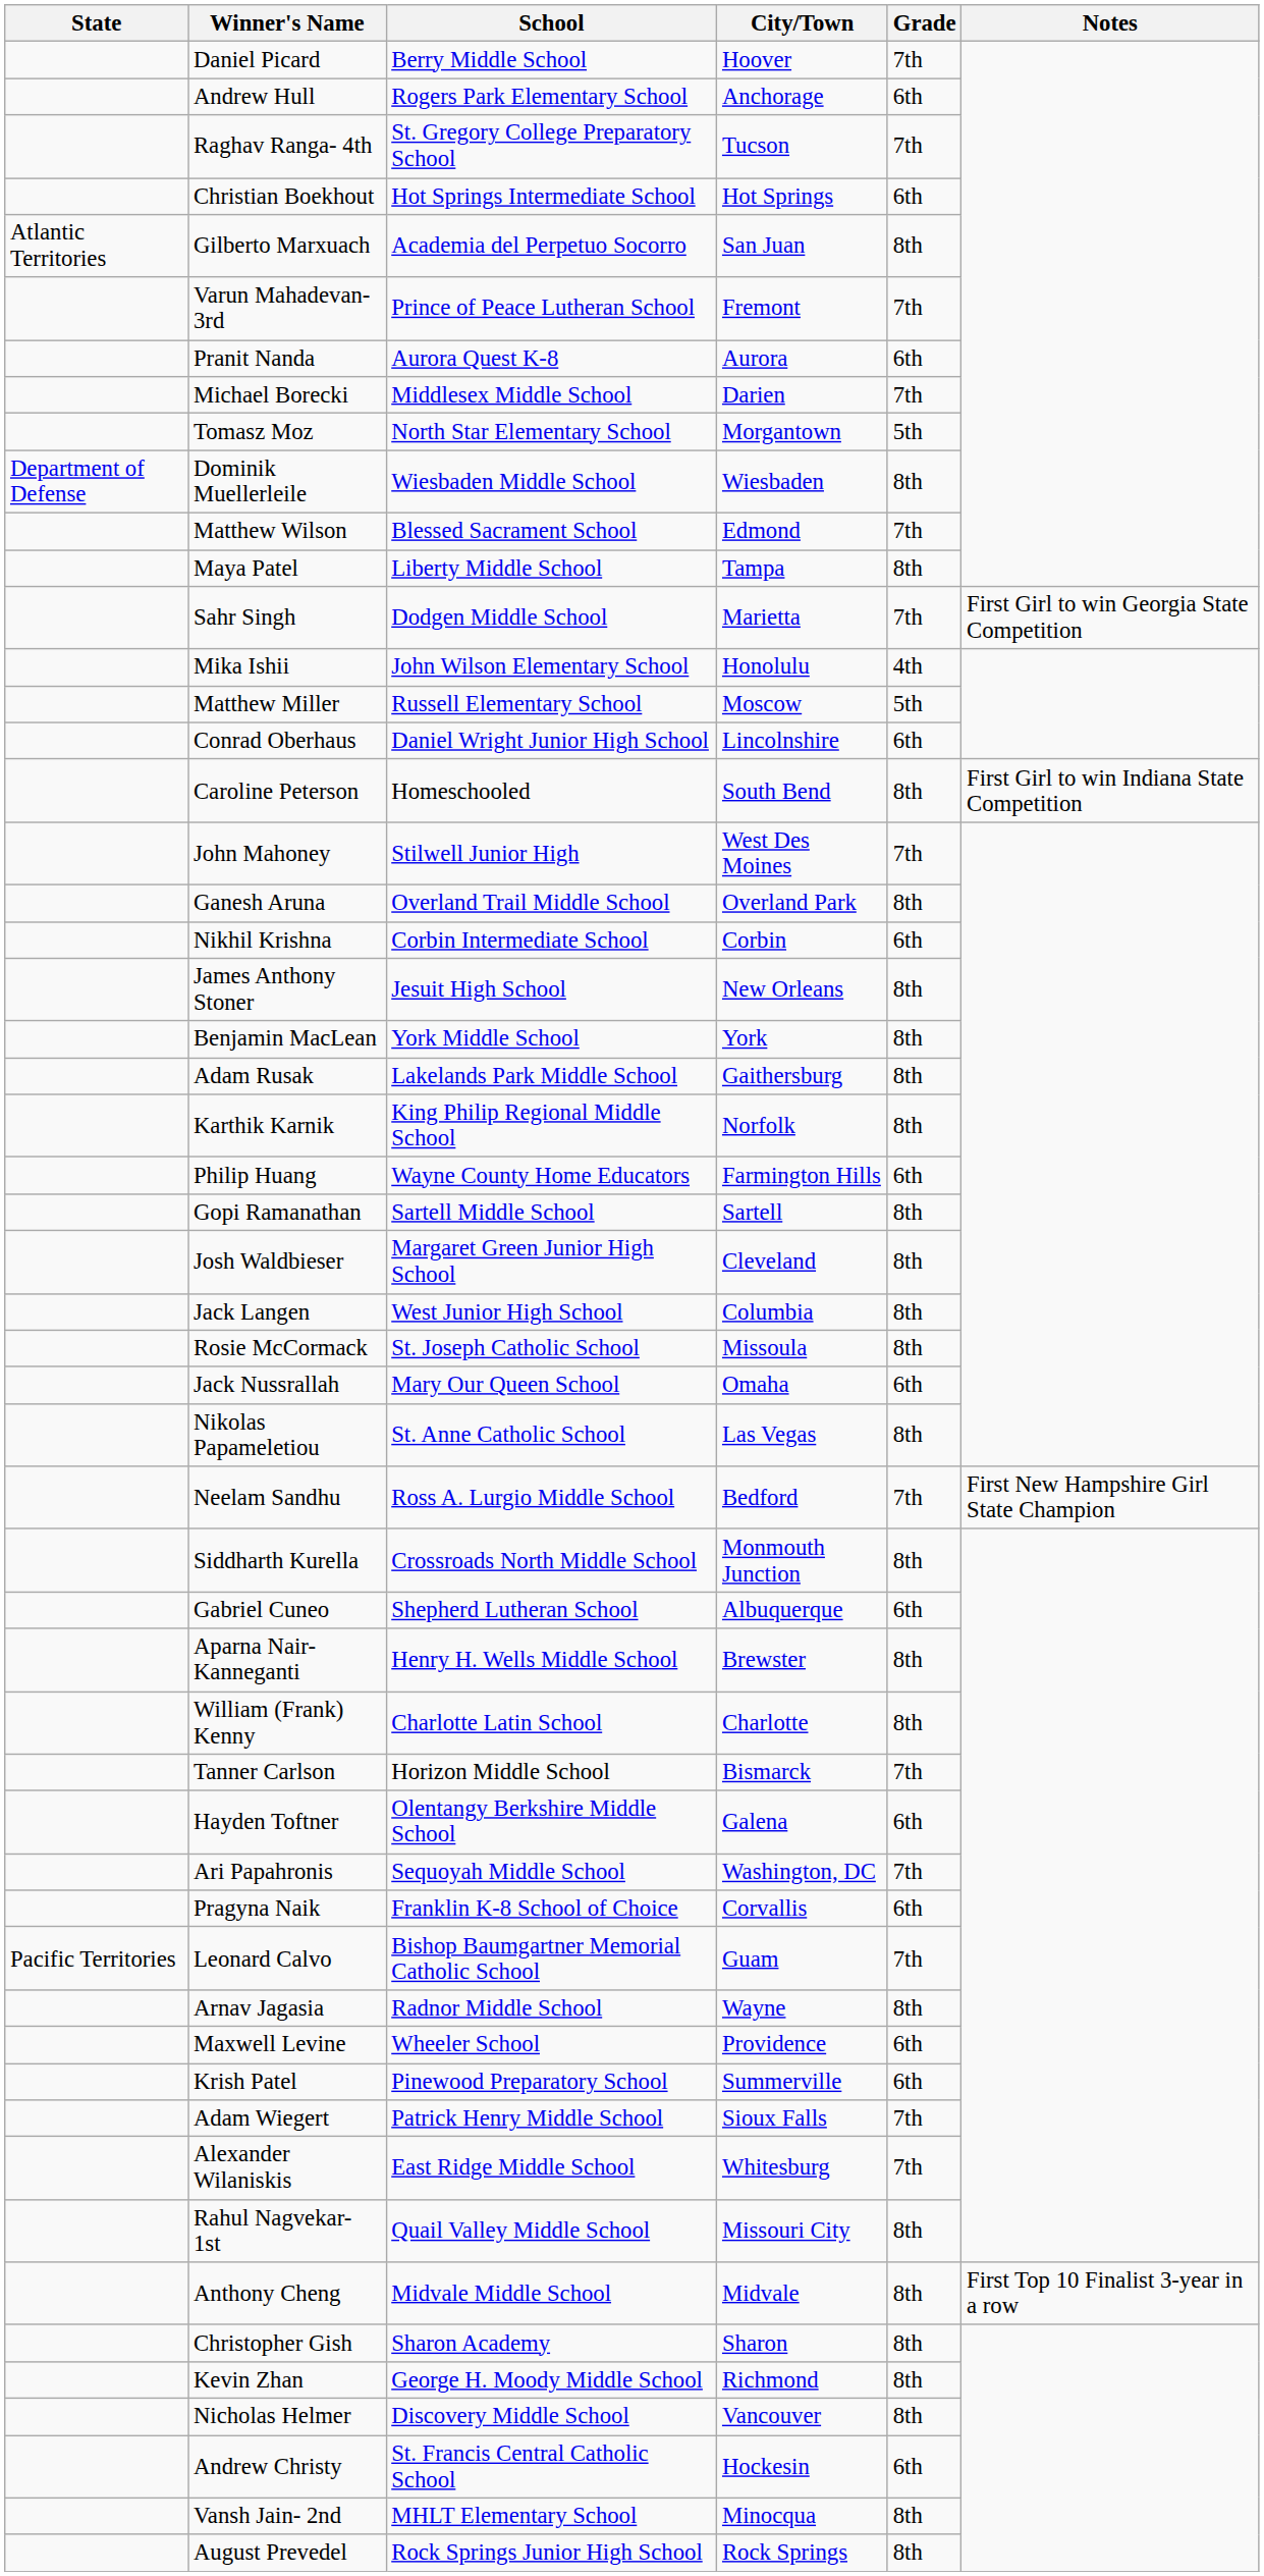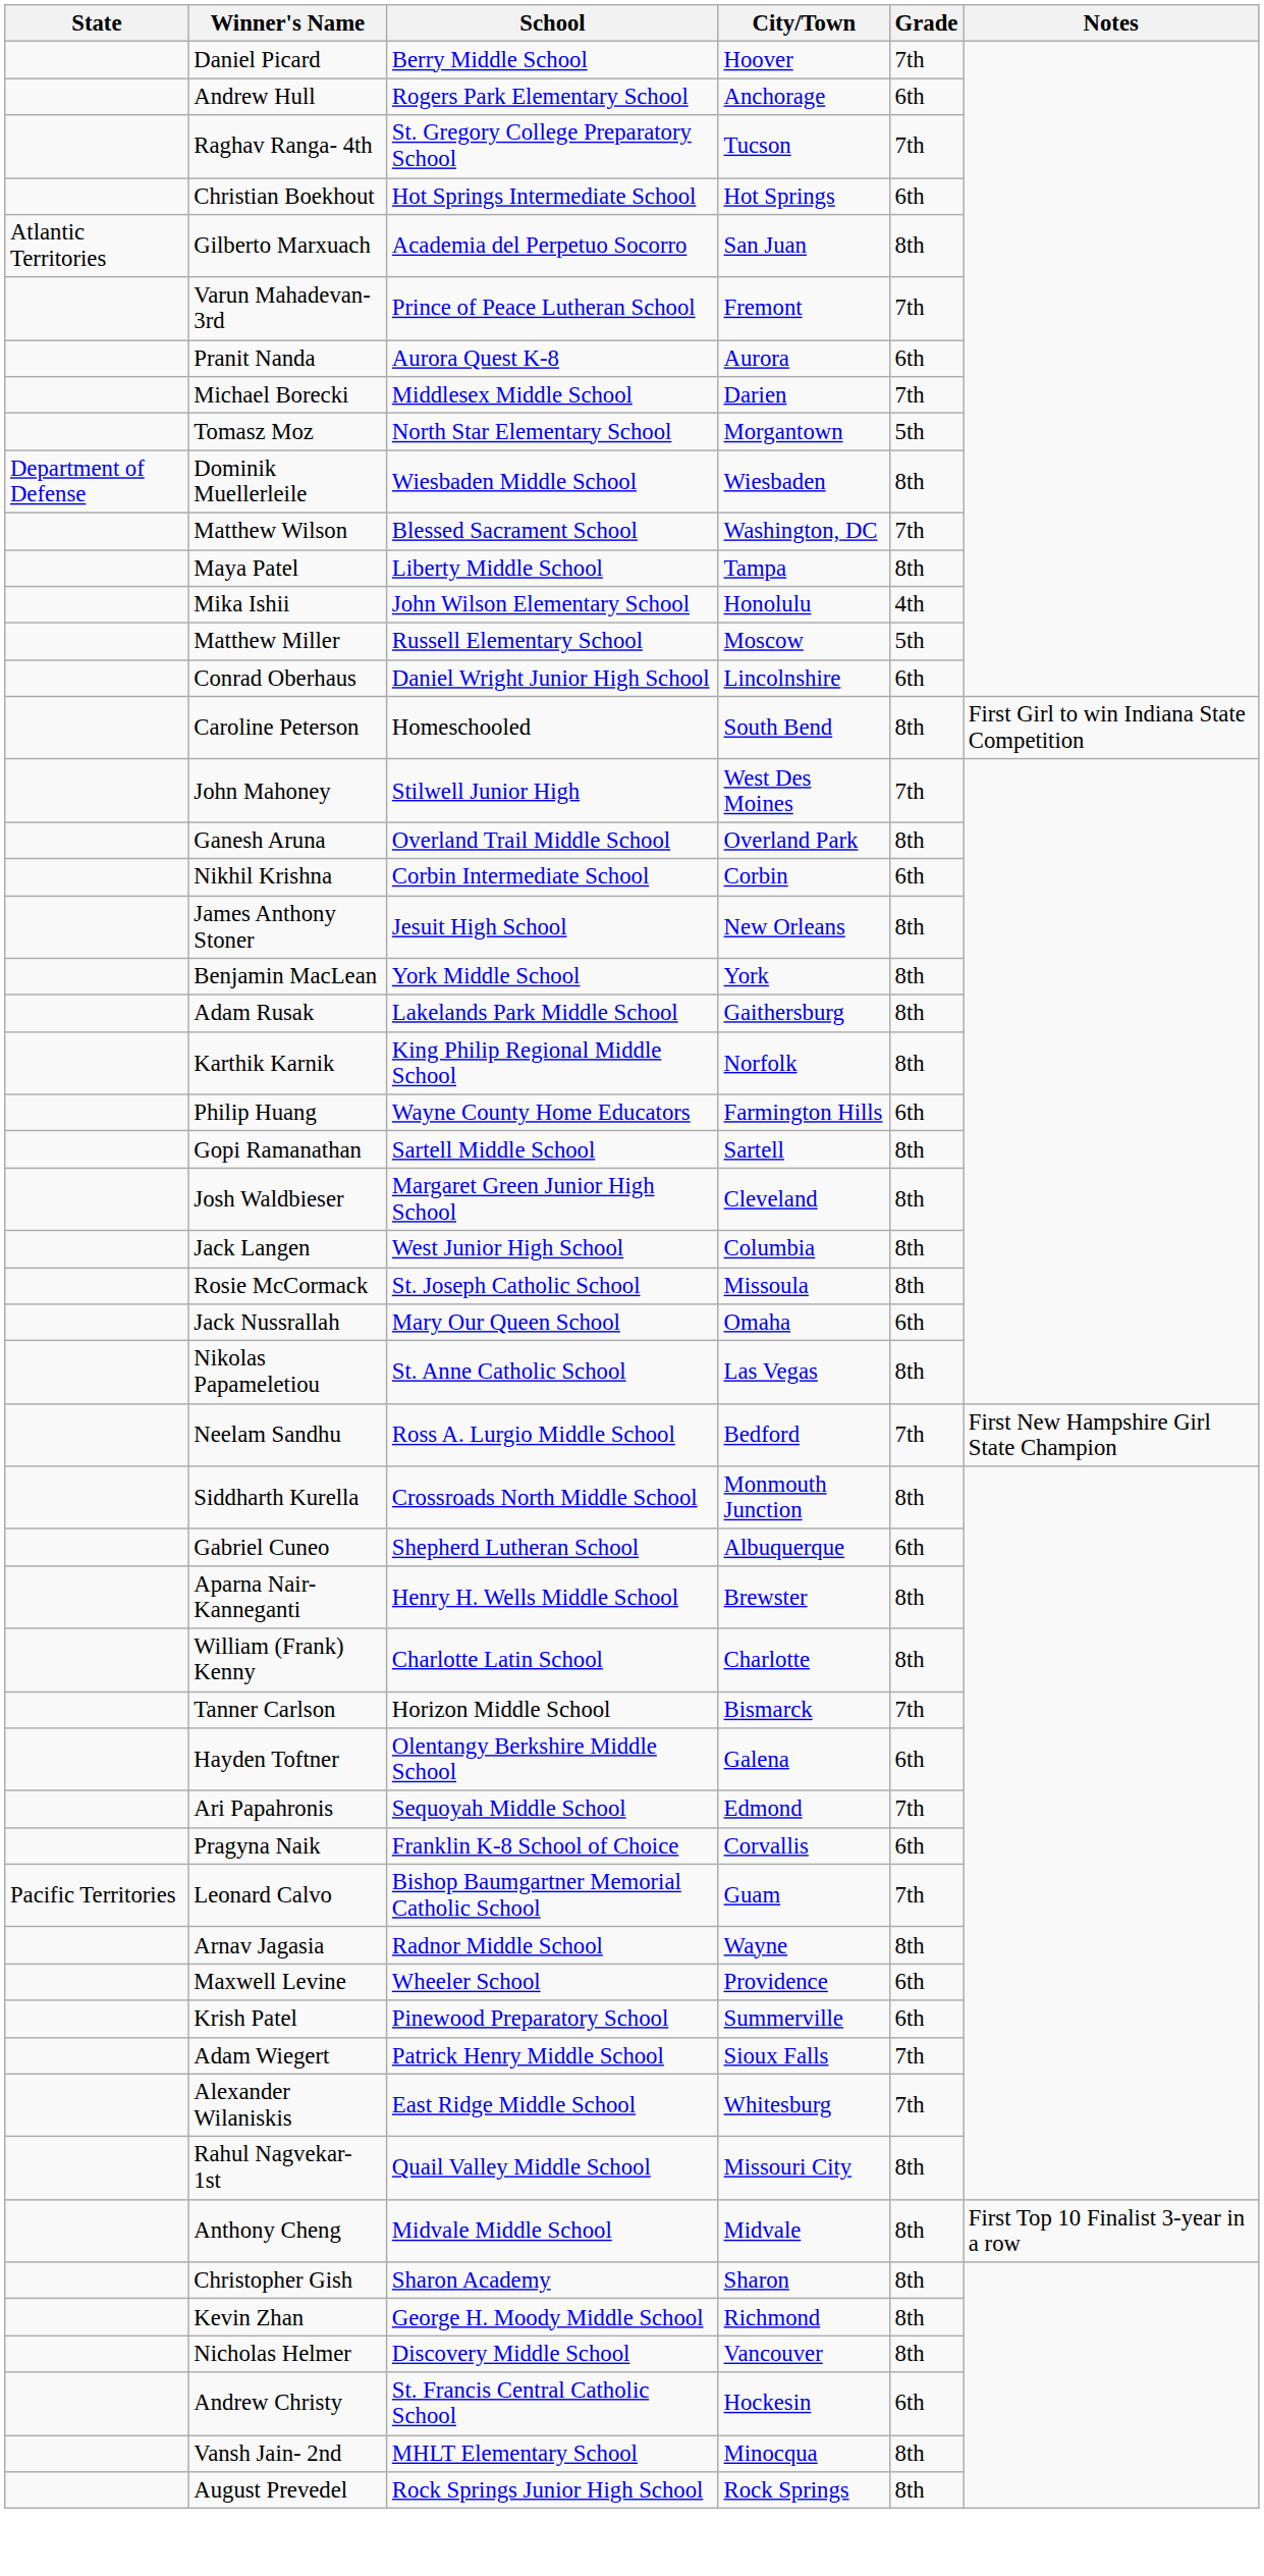 <table class="wikitable">
 <tr>
 <th><strong>State</strong></th>
 <th><strong>Winner's Name</strong></th>
 <th><strong>School</strong></th>
 <th><strong>City/Town</strong></th>
 <th><strong>Grade</strong></th>
 <th><strong>Notes</strong></th>
 </tr>
 <tr>
 <td></td>
 <td>Daniel Picard</td>
 <td><a href='#'>Berry Middle School</a></td>
 <td><a href='#'>Hoover</a></td>
 <td>7th</td>
 </tr>
 <tr>
 <td></td>
 <td>Andrew Hull</td>
 <td><a href='#'>Rogers Park Elementary School</a></td>
 <td><a href='#'>Anchorage</a></td>
 <td>6th</td>
 </tr>
 <tr>
 <td></td>
 <td>Raghav Ranga- 4th</td>
 <td><a href='#'>St. Gregory College Preparatory School</a></td>
 <td><a href='#'>Tucson</a></td>
 <td>7th</td>
 </tr>
 <tr>
 <td></td>
 <td>Christian Boekhout</td>
 <td><a href='#'>Hot Springs Intermediate School</a></td>
 <td><a href='#'>Hot Springs</a></td>
 <td>6th</td>
 </tr>
 <tr>
 <td>  Atlantic Territories</td>
 <td>Gilberto Marxuach</td>
 <td><a href='#'>Academia del Perpetuo Socorro</a></td>
 <td><a href='#'>San Juan</a></td>
 <td>8th</td>
 </tr>
 <tr>
 <td></td>
 <td>Varun Mahadevan- 3rd</td>
 <td><a href='#'>Prince of Peace Lutheran School</a></td>
 <td><a href='#'>Fremont</a></td>
 <td>7th</td>
 </tr>
 <tr>
 <td></td>
 <td>Pranit Nanda</td>
 <td><a href='#'>Aurora Quest K-8</a></td>
 <td><a href='#'>Aurora</a></td>
 <td>6th</td>
 </tr>
 <tr>
 <td></td>
 <td>Michael Borecki</td>
 <td><a href='#'>Middlesex Middle School</a></td>
 <td><a href='#'>Darien</a></td>
 <td>7th</td>
 </tr>
 <tr>
 <td></td>
 <td>Tomasz Moz</td>
 <td><a href='#'>North Star Elementary School</a></td>
 <td><a href='#'>Morgantown</a></td>
 <td>5th</td>
 </tr>
 <tr>
 <td> <a href='#'>Department of Defense</a></td>
 <td>Dominik Muellerleile</td>
 <td><a href='#'>Wiesbaden Middle School</a></td>
 <td><a href='#'>Wiesbaden</a></td>
 <td>8th</td>
 </tr>
 <tr>
 <td></td>
 <td>Matthew Wilson</td>
 <td><a href='#'>Blessed Sacrament School</a></td>
-<td><a href='#'>Edmond</a></td>
+<td><a href='#'>Washington, DC</a></td>
 <td>7th</td>
 </tr>
 <tr>
 <td></td>
 <td>Maya Patel</td>
 <td><a href='#'>Liberty Middle School</a></td>
 <td><a href='#'>Tampa</a></td>
 <td>8th</td>
-</tr>
-<tr>
-<td></td>
-<td>Sahr Singh</td>
-<td><a href='#'>Dodgen Middle School</a></td>
-<td><a href='#'>Marietta</a></td>
-<td>7th</td>
-<td>First Girl to win Georgia State Competition</td>
 </tr>
 <tr>
 <td></td>
 <td>Mika Ishii</td>
 <td><a href='#'>John Wilson Elementary School</a></td>
 <td><a href='#'>Honolulu</a></td>
 <td>4th</td>
 </tr>
 <tr>
 <td></td>
 <td>Matthew Miller</td>
 <td><a href='#'>Russell Elementary School</a></td>
 <td><a href='#'>Moscow</a></td>
 <td>5th</td>
 </tr>
 <tr>
 <td></td>
 <td>Conrad Oberhaus</td>
 <td><a href='#'>Daniel Wright Junior High School</a></td>
 <td><a href='#'>Lincolnshire</a></td>
 <td>6th</td>
 </tr>
 <tr>
 <td></td>
 <td>Caroline Peterson</td>
 <td>Homeschooled</td>
 <td><a href='#'>South Bend</a></td>
 <td>8th</td>
 <td>First Girl to win Indiana State Competition</td>
 </tr>
 <tr>
 <td></td>
 <td>John Mahoney</td>
 <td><a href='#'>Stilwell Junior High</a></td>
 <td><a href='#'>West Des Moines</a></td>
 <td>7th</td>
 </tr>
 <tr>
 <td></td>
 <td>Ganesh Aruna</td>
 <td><a href='#'>Overland Trail Middle School</a></td>
 <td><a href='#'>Overland Park</a></td>
 <td>8th</td>
 </tr>
 <tr>
 <td></td>
 <td>Nikhil Krishna</td>
 <td><a href='#'>Corbin Intermediate School</a></td>
 <td><a href='#'>Corbin</a></td>
 <td>6th</td>
 </tr>
 <tr>
 <td></td>
 <td>James Anthony Stoner</td>
 <td><a href='#'>Jesuit High School</a></td>
 <td><a href='#'>New Orleans</a></td>
 <td>8th</td>
 </tr>
 <tr>
 <td></td>
 <td>Benjamin MacLean</td>
 <td><a href='#'>York Middle School</a></td>
 <td><a href='#'>York</a></td>
 <td>8th</td>
 </tr>
 <tr>
 <td></td>
 <td>Adam Rusak</td>
 <td><a href='#'>Lakelands Park Middle School</a></td>
 <td><a href='#'>Gaithersburg</a></td>
 <td>8th</td>
 </tr>
 <tr>
 <td></td>
 <td>Karthik Karnik</td>
 <td><a href='#'>King Philip Regional Middle School</a></td>
 <td><a href='#'>Norfolk</a></td>
 <td>8th</td>
 </tr>
 <tr>
 <td></td>
 <td>Philip Huang</td>
 <td><a href='#'>Wayne County Home Educators</a></td>
 <td><a href='#'>Farmington Hills</a></td>
 <td>6th</td>
 </tr>
 <tr>
 <td></td>
 <td>Gopi Ramanathan</td>
 <td><a href='#'>Sartell Middle School</a></td>
 <td><a href='#'>Sartell</a></td>
 <td>8th</td>
 </tr>
 <tr>
 <td></td>
 <td>Josh Waldbieser</td>
 <td><a href='#'>Margaret Green Junior High School</a></td>
 <td><a href='#'>Cleveland</a></td>
 <td>8th</td>
 </tr>
 <tr>
 <td></td>
 <td>Jack Langen</td>
 <td><a href='#'>West Junior High School</a></td>
 <td><a href='#'>Columbia</a></td>
 <td>8th</td>
 </tr>
 <tr>
 <td></td>
 <td>Rosie McCormack</td>
 <td><a href='#'>St. Joseph Catholic School</a></td>
 <td><a href='#'>Missoula</a></td>
 <td>8th</td>
 </tr>
 <tr>
 <td></td>
 <td>Jack Nussrallah</td>
 <td><a href='#'>Mary Our Queen School</a></td>
 <td><a href='#'>Omaha</a></td>
 <td>6th</td>
 </tr>
 <tr>
 <td></td>
 <td>Nikolas Papameletiou</td>
 <td><a href='#'>St. Anne Catholic School</a></td>
 <td><a href='#'>Las Vegas</a></td>
 <td>8th</td>
 </tr>
 <tr>
 <td></td>
 <td>Neelam Sandhu</td>
 <td><a href='#'>Ross A. Lurgio Middle School</a></td>
 <td><a href='#'>Bedford</a></td>
 <td>7th</td>
 <td>First New Hampshire Girl State Champion</td>
 </tr>
 <tr>
 <td></td>
 <td>Siddharth Kurella</td>
 <td><a href='#'>Crossroads North Middle School</a></td>
 <td><a href='#'>Monmouth Junction</a></td>
 <td>8th</td>
 </tr>
 <tr>
 <td></td>
 <td>Gabriel Cuneo</td>
 <td><a href='#'>Shepherd Lutheran School</a></td>
 <td><a href='#'>Albuquerque</a></td>
 <td>6th</td>
 </tr>
 <tr>
 <td></td>
 <td>Aparna Nair-Kanneganti</td>
 <td><a href='#'>Henry H. Wells Middle School</a></td>
 <td><a href='#'>Brewster</a></td>
 <td>8th</td>
 </tr>
 <tr>
 <td></td>
 <td>William (Frank) Kenny</td>
 <td><a href='#'>Charlotte Latin School</a></td>
 <td><a href='#'>Charlotte</a></td>
 <td>8th</td>
 </tr>
 <tr>
 <td></td>
 <td>Tanner Carlson</td>
 <td>Horizon Middle School</td>
 <td><a href='#'>Bismarck</a></td>
 <td>7th</td>
 </tr>
 <tr>
 <td></td>
 <td>Hayden Toftner</td>
 <td><a href='#'>Olentangy Berkshire Middle School</a></td>
 <td><a href='#'>Galena</a></td>
 <td>6th</td>
 </tr>
 <tr>
 <td></td>
 <td>Ari Papahronis</td>
 <td><a href='#'>Sequoyah Middle School</a></td>
-<td><a href='#'>Washington, DC</a></td>
+<td><a href='#'>Edmond</a></td>
 <td>7th</td>
 </tr>
 <tr>
 <td></td>
 <td>Pragyna Naik</td>
 <td><a href='#'>Franklin K-8 School of Choice</a></td>
 <td><a href='#'>Corvallis</a></td>
 <td>6th</td>
 </tr>
 <tr>
 <td>   Pacific Territories</td>
 <td>Leonard Calvo</td>
 <td><a href='#'>Bishop Baumgartner Memorial Catholic School</a></td>
 <td><a href='#'>Guam</a></td>
 <td>7th</td>
 </tr>
 <tr>
 <td></td>
 <td>Arnav Jagasia</td>
 <td><a href='#'>Radnor Middle School</a></td>
 <td><a href='#'>Wayne</a></td>
 <td>8th</td>
 </tr>
 <tr>
 <td></td>
 <td>Maxwell Levine</td>
 <td><a href='#'>Wheeler School</a></td>
 <td><a href='#'>Providence</a></td>
 <td>6th</td>
 </tr>
 <tr>
 <td></td>
 <td>Krish Patel</td>
 <td><a href='#'>Pinewood Preparatory School</a></td>
 <td><a href='#'>Summerville</a></td>
 <td>6th</td>
 </tr>
 <tr>
 <td></td>
 <td>Adam Wiegert</td>
 <td><a href='#'>Patrick Henry Middle School</a></td>
 <td><a href='#'>Sioux Falls</a></td>
 <td>7th</td>
 </tr>
 <tr>
 <td></td>
 <td>Alexander Wilaniskis</td>
 <td><a href='#'>East Ridge Middle School</a></td>
 <td><a href='#'>Whitesburg</a></td>
 <td>7th</td>
 </tr>
 <tr>
 <td></td>
 <td>Rahul Nagvekar- 1st</td>
 <td><a href='#'>Quail Valley Middle School</a></td>
 <td><a href='#'>Missouri City</a></td>
 <td>8th</td>
 </tr>
 <tr>
 <td></td>
 <td>Anthony Cheng</td>
 <td><a href='#'>Midvale Middle School</a></td>
 <td><a href='#'>Midvale</a></td>
 <td>8th</td>
 <td>First Top 10 Finalist 3-year in a row</td>
 </tr>
 <tr>
 <td></td>
 <td>Christopher Gish</td>
 <td><a href='#'>Sharon Academy</a></td>
 <td><a href='#'>Sharon</a></td>
 <td>8th</td>
 </tr>
 <tr>
 <td></td>
 <td>Kevin Zhan</td>
 <td><a href='#'>George H. Moody Middle School</a></td>
 <td><a href='#'>Richmond</a></td>
 <td>8th</td>
 </tr>
 <tr>
 <td></td>
 <td>Nicholas Helmer</td>
 <td><a href='#'>Discovery Middle School</a></td>
 <td><a href='#'>Vancouver</a></td>
 <td>8th</td>
 </tr>
 <tr>
 <td></td>
 <td>Andrew Christy</td>
 <td><a href='#'>St. Francis Central Catholic School</a></td>
 <td><a href='#'>Hockesin</a></td>
 <td>6th</td>
 </tr>
 <tr>
 <td></td>
 <td>Vansh Jain- 2nd</td>
 <td><a href='#'>MHLT Elementary School</a></td>
 <td><a href='#'>Minocqua</a></td>
 <td>8th</td>
 </tr>
 <tr>
 <td></td>
 <td>August Prevedel</td>
 <td><a href='#'>Rock Springs Junior High School</a></td>
 <td><a href='#'>Rock Springs</a></td>
 <td>8th</td>
 </tr>
 </table>
